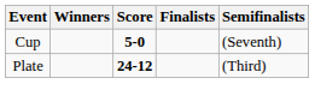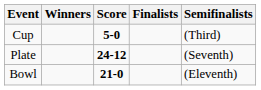 <table class="wikitable" style="text-align: center">
 <tr>
 <th>Event</th>
 <th>Winners</th>
 <th>Score</th>
 <th>Finalists</th>
 <th>Semifinalists</th>
 </tr>
 <tr>
 <td>Cup</td>
 <td align=left><strong></strong></td>
 <td><strong>5-0</strong></td>
 <td align=left></td>
-<td align=left> (Seventh) <br></td>
+<td align=left> (Third) <br></td>
 </tr>
 <tr>
 <td>Plate</td>
 <td align=left><strong></strong></td>
 <td><strong>24-12</strong></td>
 <td align=left></td>
-<td align=left> (Third) <br></td>
+<td align=left> (Seventh) <br></td>
+</tr>
+<tr>
+<td>Bowl</td>
+<td align=left><strong></strong></td>
+<td><strong>21-0</strong></td>
+<td align=left></td>
+<td align=left> (Eleventh) <br></td>
 </tr>
 </table>
